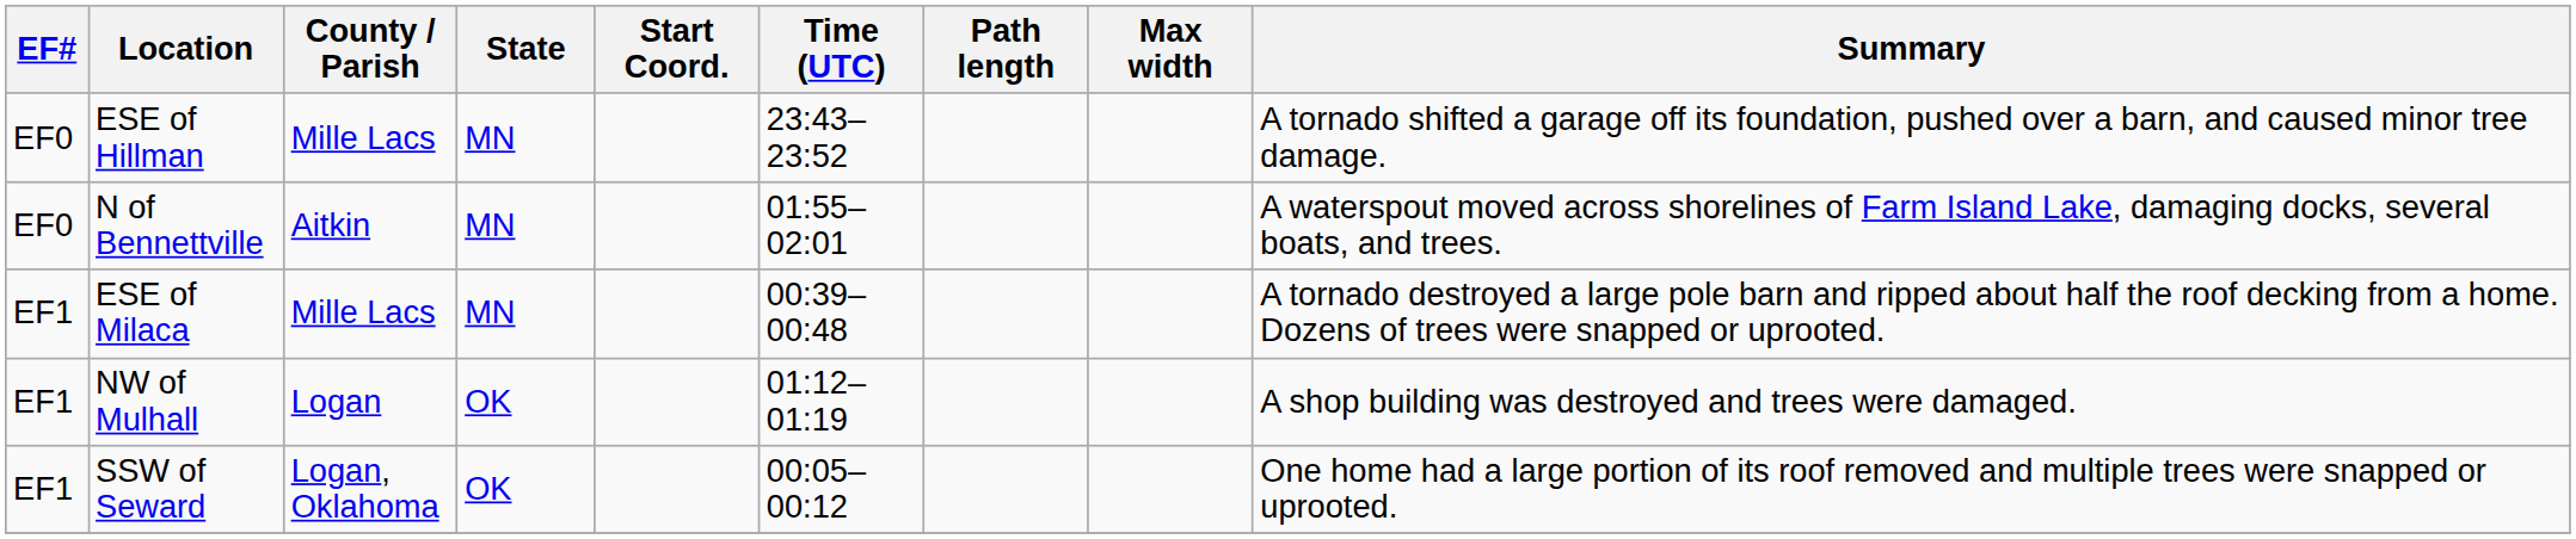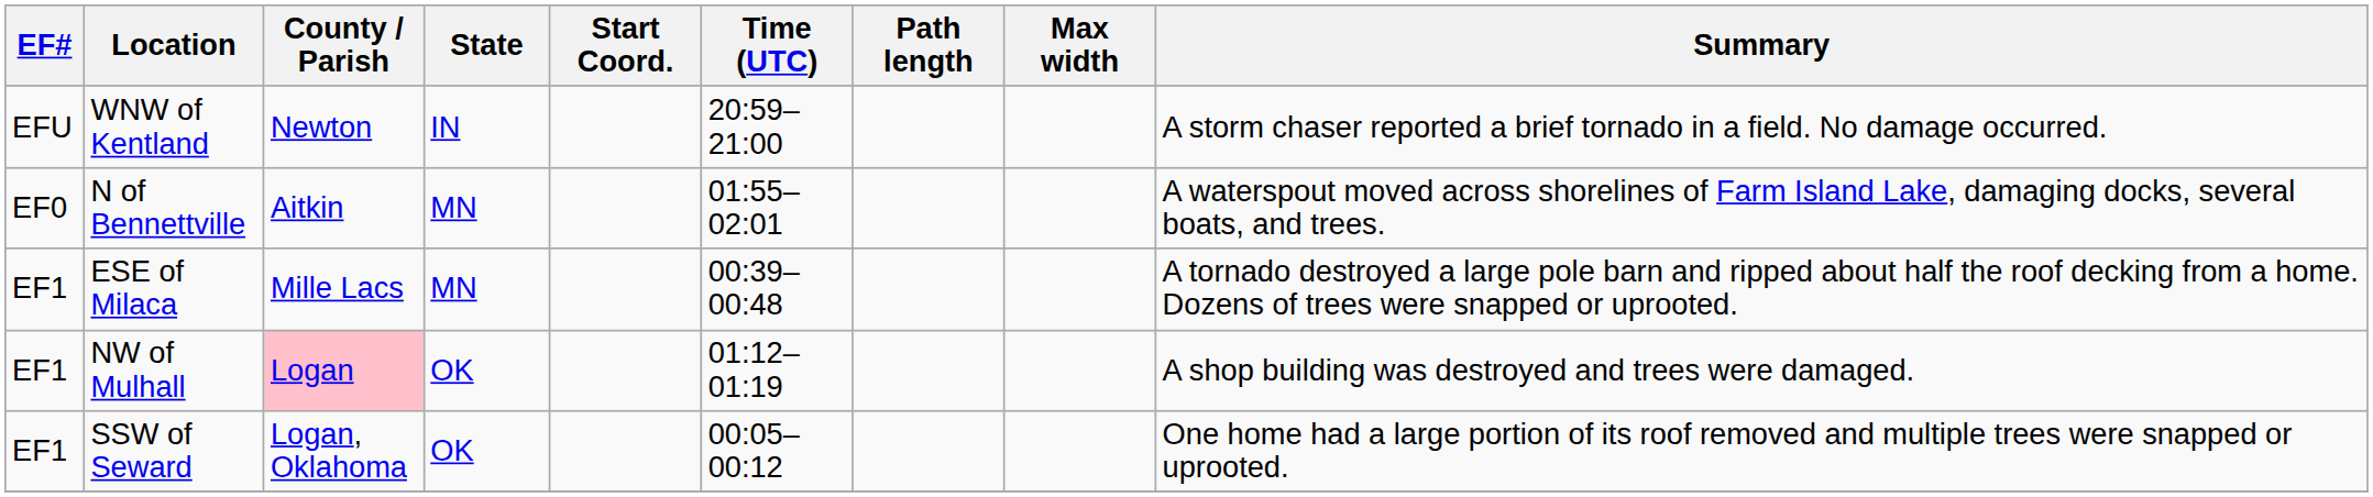 <table class="wikitable sortable" style="width:100%;">
 <tr>
 <th scope="col" style="width:3%; text-align:center;"><a href='#'>EF#</a></th>
 <th scope="col" style="width:7%; text-align:center;" class="unsortable">Location</th>
 <th scope="col" style="width:6%; text-align:center;" class="unsortable">County / Parish</th>
 <th scope="col" style="width:5%; text-align:center;">State</th>
 <th scope="col" style="width:6%; text-align:center;">Start Coord.</th>
 <th scope="col" style="width:6%; text-align:center;">Time (<a href='#'>UTC</a>)</th>
 <th scope="col" style="width:6%; text-align:center;">Path length</th>
 <th scope="col" style="width:6%; text-align:center;">Max width</th>
 <th scope="col" class="unsortable" style="width:48%; text-align:center;">Summary</th>
 </tr>
 <tr>
-<td bgcolor=>EF0</td>
-<td>ESE of <a href='#'>Hillman</a></td>
-<td><a href='#'>Mille Lacs</a></td>
-<td><a href='#'>MN</a></td>
+<td bgcolor=>EFU</td>
+<td>WNW of <a href='#'>Kentland</a></td>
+<td><a href='#'>Newton</a></td>
+<td><a href='#'>IN</a></td>
 <td></td>
-<td>23:43–23:52</td>
+<td>20:59–21:00</td>
 <td></td>
 <td></td>
-<td>A tornado shifted a garage off its foundation, pushed over a barn, and caused minor tree damage.</td>
+<td>A storm chaser reported a brief tornado in a field. No damage occurred.</td>
 </tr>
 <tr>
 <td bgcolor=>EF0</td>
 <td>N of <a href='#'>Bennettville</a></td>
 <td><a href='#'>Aitkin</a></td>
 <td><a href='#'>MN</a></td>
 <td></td>
 <td>01:55–02:01</td>
 <td></td>
 <td></td>
 <td>A waterspout moved across shorelines of <a href='#'>Farm Island Lake</a>, damaging docks, several boats, and trees.</td>
 </tr>
 <tr>
 <td bgcolor=>EF1</td>
 <td>ESE of <a href='#'>Milaca</a></td>
 <td><a href='#'>Mille Lacs</a></td>
 <td><a href='#'>MN</a></td>
 <td></td>
 <td>00:39–00:48</td>
 <td></td>
 <td></td>
 <td>A tornado destroyed a large pole barn and ripped about half the roof decking from a home. Dozens of trees were snapped or uprooted.</td>
 </tr>
 <tr>
 <td bgcolor=>EF1</td>
 <td>NW of <a href='#'>Mulhall</a></td>
-<td><a href='#'>Logan</a></td>
+<td style="background: pink;"><a href='#'>Logan</a></td>
 <td><a href='#'>OK</a></td>
 <td></td>
 <td>01:12–01:19</td>
 <td></td>
 <td></td>
 <td>A shop building was destroyed and trees were damaged.</td>
 </tr>
 <tr>
 <td bgcolor=>EF1</td>
 <td>SSW of <a href='#'>Seward</a></td>
 <td><a href='#'>Logan</a>, <a href='#'>Oklahoma</a></td>
 <td><a href='#'>OK</a></td>
 <td></td>
 <td>00:05–00:12</td>
 <td></td>
 <td></td>
 <td>One home had a large portion of its roof removed and multiple trees were snapped or uprooted.</td>
 </tr>
 <tr>
 </tr>
 </table>
